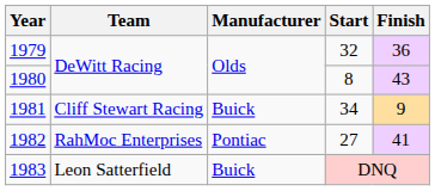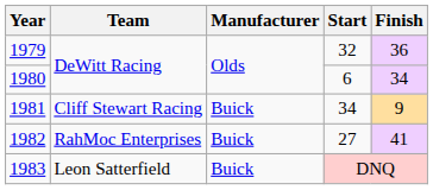 <table class="wikitable" style="font-size: 90%;">
 <tr>
 <th>Year</th>
 <th>Team</th>
 <th>Manufacturer</th>
 <th>Start</th>
 <th>Finish</th>
 </tr>
 <tr>
 <td><a href='#'>1979</a></td>
 <td rowspan=2><a href='#'>DeWitt Racing</a></td>
 <td rowspan=2><a href='#'>Olds</a></td>
 <td align=center>32</td>
 <td align=center style="background:#EFCFFF;">36</td>
 </tr>
 <tr>
 <td><a href='#'>1980</a></td>
-<td align=center>8</td>
-<td align=center style="background:#EFCFFF;">43</td>
+<td align=center>6</td>
+<td align=center style="background:#EFCFFF;">34</td>
 </tr>
 <tr>
 <td><a href='#'>1981</a></td>
 <td><a href='#'>Cliff Stewart Racing</a></td>
 <td><a href='#'>Buick</a></td>
 <td align=center>34</td>
 <td align=center style="background:#FFDF9F;">9</td>
 </tr>
 <tr>
 <td><a href='#'>1982</a></td>
 <td><a href='#'>RahMoc Enterprises</a></td>
-<td><a href='#'>Pontiac</a></td>
+<td><a href='#'>Buick</a></td>
 <td align=center>27</td>
 <td align=center style="background:#EFCFFF;">41</td>
 </tr>
 <tr>
 <td><a href='#'>1983</a></td>
 <td>Leon Satterfield</td>
 <td><a href='#'>Buick</a></td>
 <td align=center colspan=2 style="background:#FFCFCF;">DNQ</td>
 </tr>
 </table>
